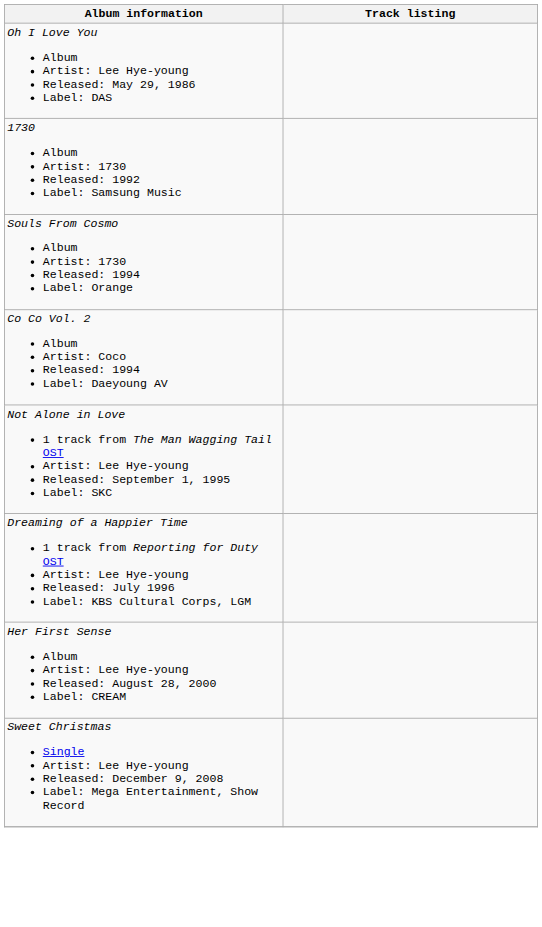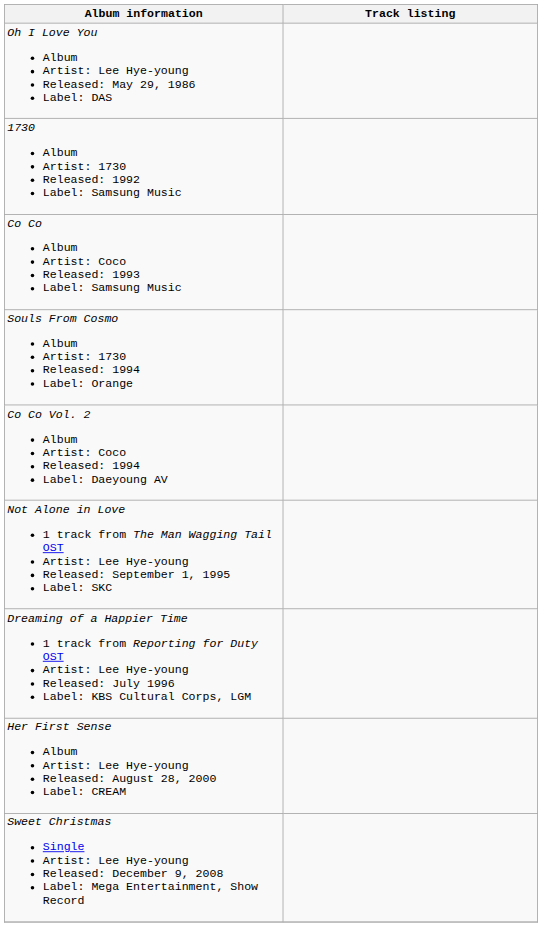 <table class="wikitable" style="width:600px">
 <tr>
 <th>Album information</th>
 <th align="center" width="280px">Track listing</th>
 </tr>
 <tr>
 <td><em>Oh I Love You</em><br><ul><li>Album</li><li>Artist: Lee Hye-young</li><li>Released: May 29, 1986</li><li>Label: DAS</li></ul></td>
 <td style="font-size: 85%;"></td>
 </tr>
 <tr>
 <td><em>1730</em><br><ul><li>Album</li><li>Artist: 1730</li><li>Released: 1992</li><li>Label: Samsung Music</li></ul></td>
+<td style="font-size: 85%;"></td>
+</tr>
+<tr>
+<td><em>Co Co</em><br><ul><li>Album</li><li>Artist: Coco</li><li>Released: 1993</li><li>Label: Samsung Music</li></ul></td>
 <td style="font-size: 85%;"></td>
 </tr>
 <tr>
 <td><em>Souls From Cosmo</em><br><ul><li>Album</li><li>Artist: 1730</li><li>Released: 1994</li><li>Label: Orange</li></ul></td>
 <td style="font-size: 85%;"></td>
 </tr>
 <tr>
 <td><em>Co Co Vol. 2</em><br><ul><li>Album</li><li>Artist: Coco</li><li>Released: 1994</li><li>Label: Daeyoung AV</li></ul></td>
 <td style="font-size: 85%;"></td>
 </tr>
 <tr>
 <td><em>Not Alone in Love</em><br><ul><li>1 track from <em>The Man Wagging Tail</em> <a href='#'>OST</a></li><li>Artist: Lee Hye-young</li><li>Released: September 1, 1995</li><li>Label: SKC</li></ul></td>
 <td style="font-size: 85%;"></td>
 </tr>
 <tr>
 <td><em>Dreaming of a Happier Time</em><br><ul><li>1 track from <em>Reporting for Duty</em> <a href='#'>OST</a></li><li>Artist: Lee Hye-young</li><li>Released: July 1996</li><li>Label: KBS Cultural Corps, LGM</li></ul></td>
 <td style="font-size: 85%;"></td>
 </tr>
 <tr>
 <td><em>Her First Sense</em><br><ul><li>Album</li><li>Artist: Lee Hye-young</li><li>Released: August 28, 2000</li><li>Label: CREAM</li></ul></td>
 <td style="font-size: 85%;"></td>
 </tr>
 <tr>
 <td><em>Sweet Christmas</em> <br><ul><li><a href='#'>Single</a></li><li>Artist: Lee Hye-young</li><li>Released: December 9, 2008</li><li>Label: Mega Entertainment, Show Record</li></ul></td>
 <td style="font-size: 85%;"></td>
 </tr>
 <tr>
 </tr>
 </table>
